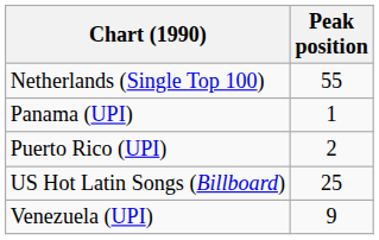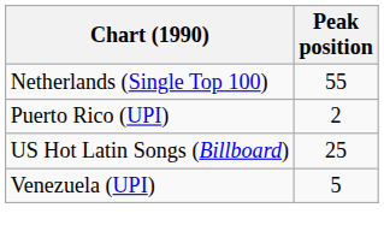 <table class="wikitable sortable">
 <tr>
 <th>Chart (1990)</th>
 <th>Peak<br>position</th>
 </tr>
 <tr>
 <td>Netherlands (<a href='#'>Single Top 100</a>)</td>
 <td align="center">55</td>
-</tr>
-<tr>
-<td>Panama (<a href='#'>UPI</a>)</td>
-<td align="center">1</td>
 </tr>
 <tr>
 <td>Puerto Rico (<a href='#'>UPI</a>)</td>
 <td align="center">2</td>
 </tr>
 <tr>
 <td>US Hot Latin Songs (<a href='#'><em>Billboard</em></a>)</td>
 <td align="center">25</td>
 </tr>
 <tr>
 <td>Venezuela (<a href='#'>UPI</a>)</td>
-<td align="center">9</td>
+<td align="center">5</td>
 </tr>
 </table>
